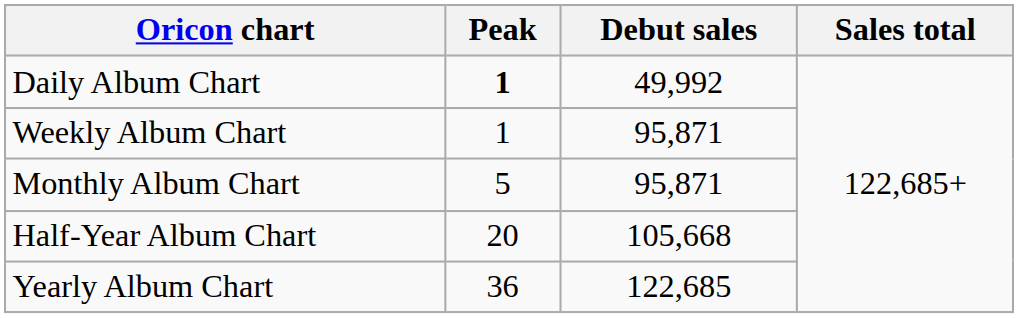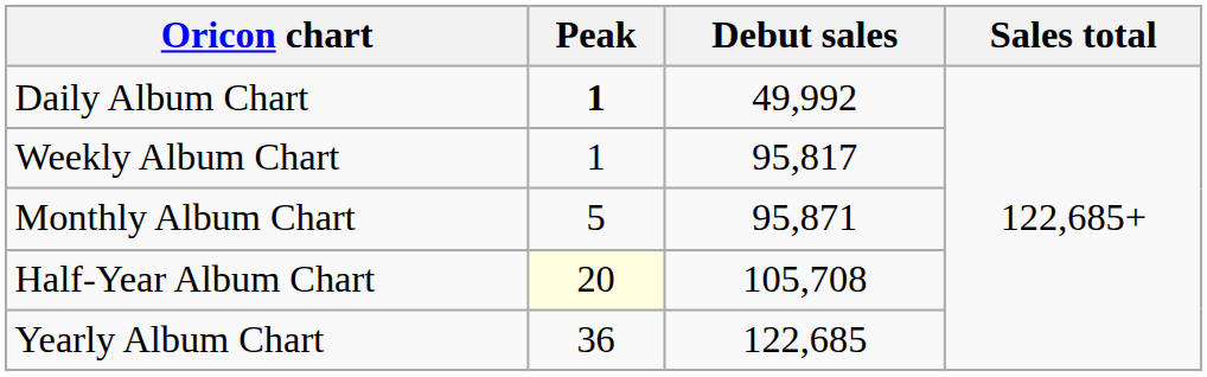 <table class="wikitable" style="width:500px;">
 <tr>
 <th style="text-align:center;"><a href='#'>Oricon</a> chart</th>
 <th style="text-align:center;">Peak</th>
 <th style="text-align:center;">Debut sales</th>
 <th style="text-align:center;">Sales total</th>
 </tr>
 <tr>
 <td align="left">Daily Album Chart</td>
 <td style="text-align:center;"><strong>1</strong></td>
 <td style="text-align:center;" rowspan="1">49,992</td>
 <td style="text-align:center;" rowspan="5">122,685+</td>
 </tr>
 <tr>
 <td align="left">Weekly Album Chart</td>
 <td style="text-align:center;">1</td>
-<td style="text-align:center;" rowspan="1">95,871</td>
+<td style="text-align:center;" rowspan="1">95,817</td>
 </tr>
 <tr>
 <td align="left">Monthly Album Chart</td>
 <td style="text-align:center;">5</td>
 <td style="text-align:center;" rowspan="1">95,871</td>
 </tr>
 <tr>
 <td align="left">Half-Year Album Chart</td>
-<td style="text-align:center;">20</td>
-<td style="text-align:center;" rowspan="1">105,668</td>
+<td style="background: lightyellow; text-align:center;">20</td>
+<td style="text-align:center;" rowspan="1">105,708</td>
 </tr>
 <tr>
 <td align="left">Yearly Album Chart</td>
 <td style="text-align:center;">36</td>
 <td style="text-align:center;" rowspan="1">122,685</td>
 </tr>
 </table>
